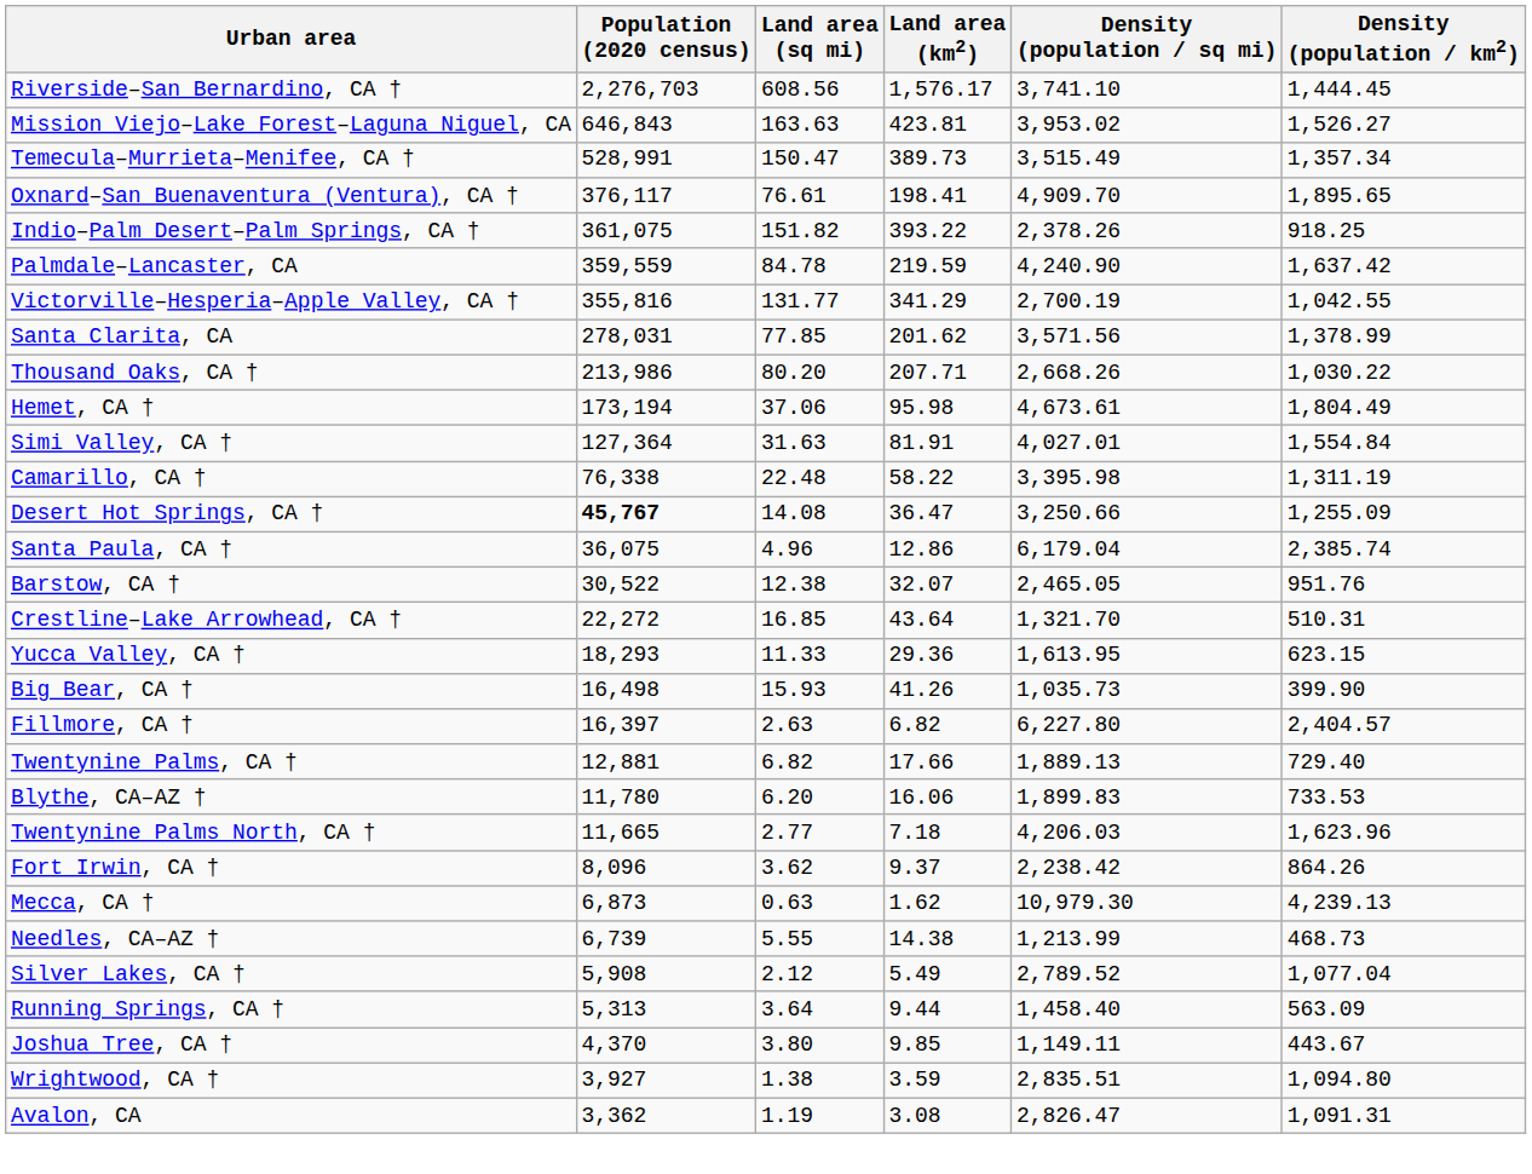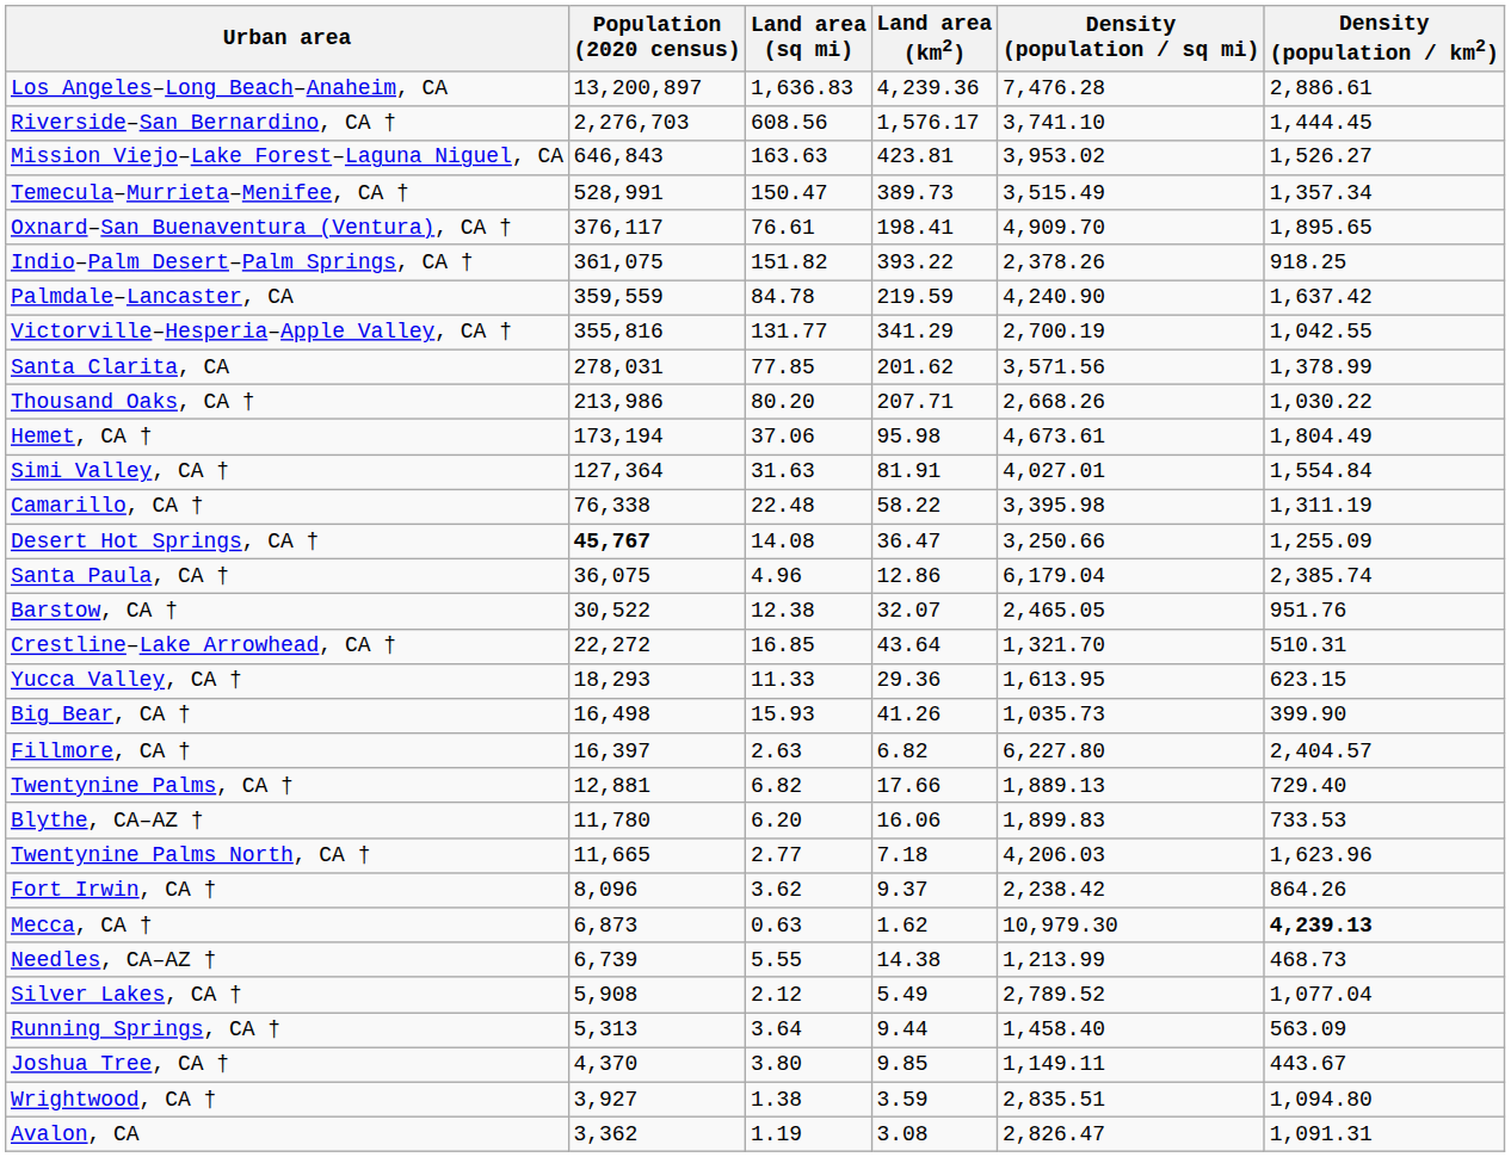 <table class="wikitable sortable">
 <tr>
 <th>Urban area</th>
 <th>Population<br>(2020 census)</th>
 <th>Land area<br>(sq mi)</th>
 <th>Land area<br>(km<sup>2</sup>)</th>
 <th>Density<br>(population / sq mi)</th>
 <th>Density<br>(population / km<sup>2</sup>)</th>
+</tr>
+<tr>
+<td><a href='#'>Los Angeles</a>–<a href='#'>Long Beach</a>–<a href='#'>Anaheim</a>, CA</td>
+<td>13,200,897</td>
+<td>1,636.83</td>
+<td>4,239.36</td>
+<td>7,476.28</td>
+<td>2,886.61</td>
 </tr>
 <tr>
 <td><a href='#'>Riverside</a>–<a href='#'>San Bernardino</a>, CA †</td>
 <td>2,276,703</td>
 <td>608.56</td>
 <td>1,576.17</td>
 <td>3,741.10</td>
 <td>1,444.45</td>
 </tr>
 <tr>
 <td><a href='#'>Mission Viejo</a>–<a href='#'>Lake Forest</a>–<a href='#'>Laguna Niguel</a>, CA</td>
 <td>646,843</td>
 <td>163.63</td>
 <td>423.81</td>
 <td>3,953.02</td>
 <td>1,526.27</td>
 </tr>
 <tr>
 <td><a href='#'>Temecula</a>–<a href='#'>Murrieta</a>–<a href='#'>Menifee</a>, CA †</td>
 <td>528,991</td>
 <td>150.47</td>
 <td>389.73</td>
 <td>3,515.49</td>
 <td>1,357.34</td>
 </tr>
 <tr>
 <td><a href='#'>Oxnard</a>–<a href='#'>San Buenaventura (Ventura)</a>, CA †</td>
 <td>376,117</td>
 <td>76.61</td>
 <td>198.41</td>
 <td>4,909.70</td>
 <td>1,895.65</td>
 </tr>
 <tr>
 <td><a href='#'>Indio</a>–<a href='#'>Palm Desert</a>–<a href='#'>Palm Springs</a>, CA †</td>
 <td>361,075</td>
 <td>151.82</td>
 <td>393.22</td>
 <td>2,378.26</td>
 <td>918.25</td>
 </tr>
 <tr>
 <td><a href='#'>Palmdale</a>–<a href='#'>Lancaster</a>, CA</td>
 <td>359,559</td>
 <td>84.78</td>
 <td>219.59</td>
 <td>4,240.90</td>
 <td>1,637.42</td>
 </tr>
 <tr>
 <td><a href='#'>Victorville</a>–<a href='#'>Hesperia</a>–<a href='#'>Apple Valley</a>, CA †</td>
 <td>355,816</td>
 <td>131.77</td>
 <td>341.29</td>
 <td>2,700.19</td>
 <td>1,042.55</td>
 </tr>
 <tr>
 <td><a href='#'>Santa Clarita</a>, CA</td>
 <td>278,031</td>
 <td>77.85</td>
 <td>201.62</td>
 <td>3,571.56</td>
 <td>1,378.99</td>
 </tr>
 <tr>
 <td><a href='#'>Thousand Oaks</a>, CA †</td>
 <td>213,986</td>
 <td>80.20</td>
 <td>207.71</td>
 <td>2,668.26</td>
 <td>1,030.22</td>
 </tr>
 <tr>
 <td><a href='#'>Hemet</a>, CA †</td>
 <td>173,194</td>
 <td>37.06</td>
 <td>95.98</td>
 <td>4,673.61</td>
 <td>1,804.49</td>
 </tr>
 <tr>
 <td><a href='#'>Simi Valley</a>, CA †</td>
 <td>127,364</td>
 <td>31.63</td>
 <td>81.91</td>
 <td>4,027.01</td>
 <td>1,554.84</td>
 </tr>
 <tr>
 <td><a href='#'>Camarillo</a>, CA †</td>
 <td>76,338</td>
 <td>22.48</td>
 <td>58.22</td>
 <td>3,395.98</td>
 <td>1,311.19</td>
 </tr>
 <tr>
 <td><a href='#'>Desert Hot Springs</a>, CA †</td>
 <td><strong>45,767</strong></td>
 <td>14.08</td>
 <td>36.47</td>
 <td>3,250.66</td>
 <td>1,255.09</td>
 </tr>
 <tr>
 <td><a href='#'>Santa Paula</a>, CA †</td>
 <td>36,075</td>
 <td>4.96</td>
 <td>12.86</td>
 <td>6,179.04</td>
 <td>2,385.74</td>
 </tr>
 <tr>
 <td><a href='#'>Barstow</a>, CA †</td>
 <td>30,522</td>
 <td>12.38</td>
 <td>32.07</td>
 <td>2,465.05</td>
 <td>951.76</td>
 </tr>
 <tr>
 <td><a href='#'>Crestline</a>–<a href='#'>Lake Arrowhead</a>, CA †</td>
 <td>22,272</td>
 <td>16.85</td>
 <td>43.64</td>
 <td>1,321.70</td>
 <td>510.31</td>
 </tr>
 <tr>
 <td><a href='#'>Yucca Valley</a>, CA †</td>
 <td>18,293</td>
 <td>11.33</td>
 <td>29.36</td>
 <td>1,613.95</td>
 <td>623.15</td>
 </tr>
 <tr>
 <td><a href='#'>Big Bear</a>, CA †</td>
 <td>16,498</td>
 <td>15.93</td>
 <td>41.26</td>
 <td>1,035.73</td>
 <td>399.90</td>
 </tr>
 <tr>
 <td><a href='#'>Fillmore</a>, CA †</td>
 <td>16,397</td>
 <td>2.63</td>
 <td>6.82</td>
 <td>6,227.80</td>
 <td>2,404.57</td>
 </tr>
 <tr>
 <td><a href='#'>Twentynine Palms</a>, CA †</td>
 <td>12,881</td>
 <td>6.82</td>
 <td>17.66</td>
 <td>1,889.13</td>
 <td>729.40</td>
 </tr>
 <tr>
 <td><a href='#'>Blythe</a>, CA–AZ †</td>
 <td>11,780</td>
 <td>6.20</td>
 <td>16.06</td>
 <td>1,899.83</td>
 <td>733.53</td>
 </tr>
 <tr>
 <td><a href='#'>Twentynine Palms North</a>, CA †</td>
 <td>11,665</td>
 <td>2.77</td>
 <td>7.18</td>
 <td>4,206.03</td>
 <td>1,623.96</td>
 </tr>
 <tr>
 <td><a href='#'>Fort Irwin</a>, CA †</td>
 <td>8,096</td>
 <td>3.62</td>
 <td>9.37</td>
 <td>2,238.42</td>
 <td>864.26</td>
 </tr>
 <tr>
 <td><a href='#'>Mecca</a>, CA †</td>
 <td>6,873</td>
 <td>0.63</td>
 <td>1.62</td>
 <td>10,979.30</td>
-<td>4,239.13</td>
+<td><strong>4,239.13</strong></td>
 </tr>
 <tr>
 <td><a href='#'>Needles</a>, CA–AZ †</td>
 <td>6,739</td>
 <td>5.55</td>
 <td>14.38</td>
 <td>1,213.99</td>
 <td>468.73</td>
 </tr>
 <tr>
 <td><a href='#'>Silver Lakes</a>, CA †</td>
 <td>5,908</td>
 <td>2.12</td>
 <td>5.49</td>
 <td>2,789.52</td>
 <td>1,077.04</td>
 </tr>
 <tr>
 <td><a href='#'>Running Springs</a>, CA †</td>
 <td>5,313</td>
 <td>3.64</td>
 <td>9.44</td>
 <td>1,458.40</td>
 <td>563.09</td>
 </tr>
 <tr>
 <td><a href='#'>Joshua Tree</a>, CA †</td>
 <td>4,370</td>
 <td>3.80</td>
 <td>9.85</td>
 <td>1,149.11</td>
 <td>443.67</td>
 </tr>
 <tr>
 <td><a href='#'>Wrightwood</a>, CA †</td>
 <td>3,927</td>
 <td>1.38</td>
 <td>3.59</td>
 <td>2,835.51</td>
 <td>1,094.80</td>
 </tr>
 <tr>
 <td><a href='#'>Avalon</a>, CA</td>
 <td>3,362</td>
 <td>1.19</td>
 <td>3.08</td>
 <td>2,826.47</td>
 <td>1,091.31</td>
 </tr>
 </table>
